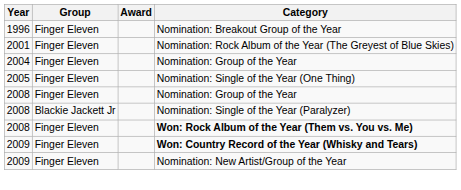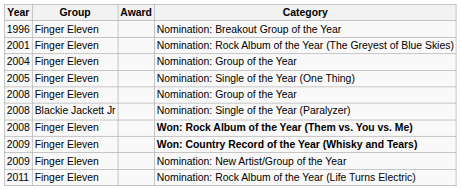 <table class="wikitable">
 <tr>
 <th>Year</th>
 <th>Group</th>
 <th>Award</th>
 <th>Category</th>
 </tr>
 <tr>
 <td>1996</td>
 <td>Finger Eleven</td>
 <td></td>
 <td>Nomination: Breakout Group of the Year</td>
 </tr>
 <tr>
 <td>2001</td>
 <td>Finger Eleven</td>
 <td></td>
 <td>Nomination: Rock Album of the Year (The Greyest of Blue Skies)</td>
 </tr>
 <tr>
 <td>2004</td>
 <td>Finger Eleven</td>
 <td></td>
 <td>Nomination: Group of the Year</td>
 </tr>
 <tr>
 <td>2005</td>
 <td>Finger Eleven</td>
 <td></td>
 <td>Nomination: Single of the Year (One Thing)</td>
 </tr>
 <tr>
 <td>2008</td>
 <td>Finger Eleven</td>
 <td></td>
 <td>Nomination: Group of the Year</td>
 </tr>
 <tr>
 <td>2008</td>
 <td>Blackie Jackett Jr</td>
 <td></td>
 <td>Nomination: Single of the Year (Paralyzer)</td>
 </tr>
 <tr>
 <td>2008</td>
 <td>Finger Eleven</td>
 <td></td>
 <td><strong>Won: Rock Album of the Year (Them vs. You vs. Me)</strong></td>
 </tr>
 <tr>
 <td>2009</td>
 <td>Finger Eleven</td>
 <td></td>
 <td><strong>Won: Country Record of the Year (Whisky and Tears)</strong></td>
 </tr>
 <tr>
 <td>2009</td>
 <td>Finger Eleven</td>
 <td></td>
 <td>Nomination: New Artist/Group of the Year</td>
 </tr>
+<tr>
+<td>2011</td>
+<td>Finger Eleven</td>
+<td></td>
+<td>Nomination: Rock Album of the Year (Life Turns Electric)</td>
+</tr>
 </table>
